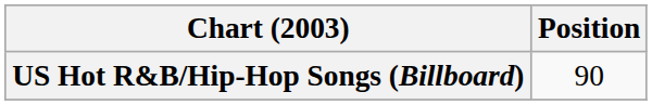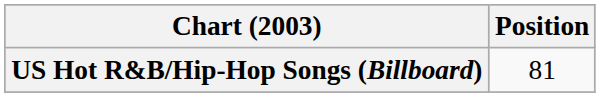 <table class="wikitable plainrowheaders" style="text-align:center">
 <tr>
 <th scope="col">Chart (2003)</th>
 <th scope="col">Position</th>
 </tr>
 <tr>
 <th scope="row">US Hot R&B/Hip-Hop Songs (<em>Billboard</em>)</th>
-<td>90</td>
+<td>81</td>
 </tr>
 </table>
